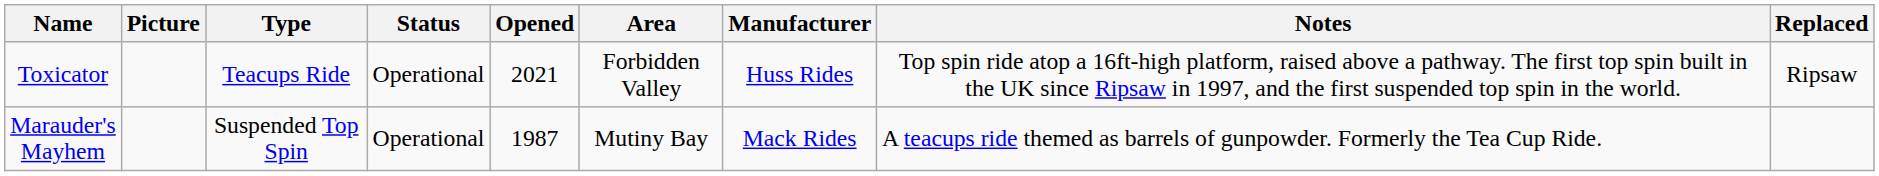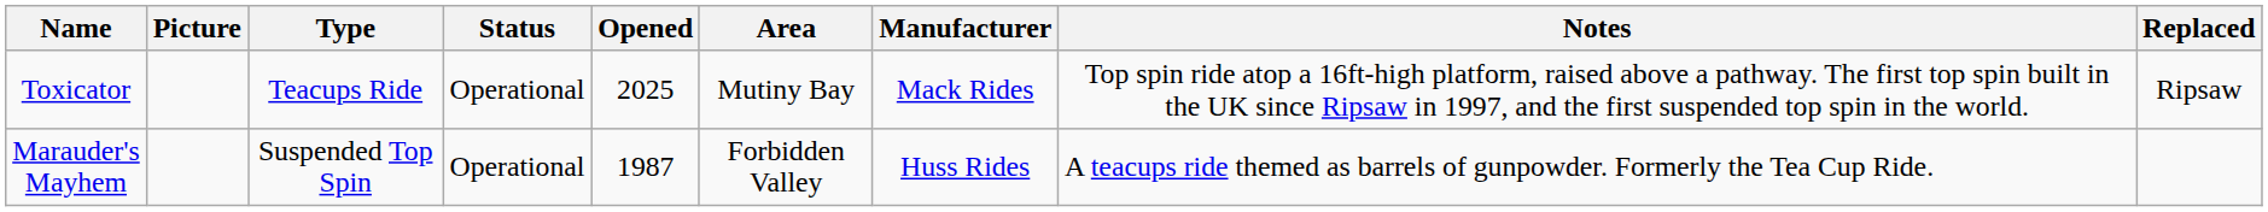 <table class="sortable wikitable" style="width: 100%; text-align:center;">
 <tr>
 <th>Name</th>
 <th>Picture</th>
 <th>Type</th>
 <th>Status</th>
 <th>Opened</th>
 <th>Area</th>
 <th>Manufacturer</th>
 <th class="unsortable" !>Notes</th>
 <th>Replaced</th>
 </tr>
 <tr>
 <td><a href='#'>Toxicator</a></td>
 <td></td>
 <td align=center><a href='#'>Teacups Ride</a></td>
 <td>Operational</td>
-<td>2021</td>
-<td>Forbidden Valley</td>
-<td><a href='#'>Huss Rides</a></td>
+<td>2025</td>
+<td align=center>Mutiny Bay</td>
+<td align=center><a href='#'>Mack Rides</a></td>
 <td>Top spin ride atop a 16ft-high platform, raised above a pathway. The first top spin built in the UK since <a href='#'>Ripsaw</a> in 1997, and the first suspended top spin in the world.</td>
 <td>Ripsaw</td>
 </tr>
 <tr>
 <td><a href='#'>Marauder's<br>Mayhem</a></td>
 <td></td>
 <td>Suspended <a href='#'>Top Spin</a></td>
 <td>Operational</td>
 <td>1987</td>
-<td align=center>Mutiny Bay</td>
-<td align=center><a href='#'>Mack Rides</a></td>
+<td>Forbidden Valley</td>
+<td><a href='#'>Huss Rides</a></td>
 <td style="text-align:left">A <a href='#'>teacups ride</a> themed as barrels of gunpowder. Formerly the Tea Cup Ride.</td>
 <td></td>
 </tr>
 </table>
